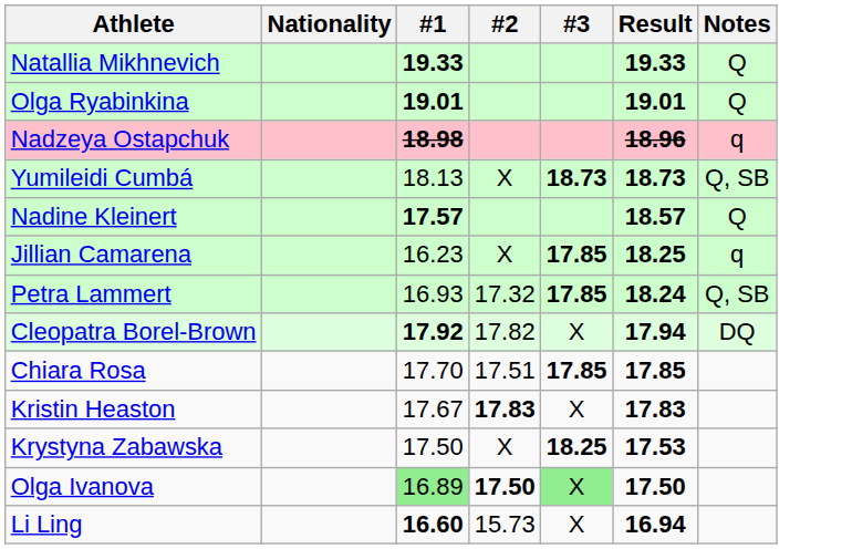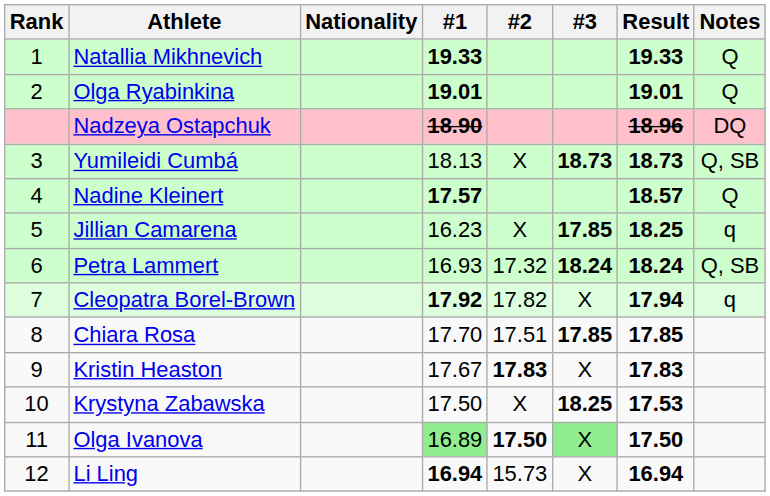 <table class="wikitable" style="text-align:center">
 <tr>
+<th>Rank</th>
 <th>Athlete</th>
 <th>Nationality</th>
 <th>#1</th>
 <th>#2</th>
 <th>#3</th>
 <th>Result</th>
 <th>Notes</th>
 </tr>
 <tr bgcolor=ccffcc>
+<td>1</td>
 <td align=left><a href='#'>Natallia Mikhnevich</a></td>
 <td align=left></td>
 <td><strong>19.33</strong></td>
 <td></td>
 <td></td>
 <td><strong>19.33</strong></td>
 <td>Q</td>
 </tr>
 <tr bgcolor=ccffcc>
+<td>2</td>
 <td align=left><a href='#'>Olga Ryabinkina</a></td>
 <td align=left></td>
 <td><strong>19.01</strong></td>
 <td></td>
 <td></td>
 <td><strong>19.01</strong></td>
 <td>Q</td>
 </tr>
 <tr bgcolor=pink>
+<td></td>
 <td align=left><a href='#'>Nadzeya Ostapchuk</a></td>
 <td align=left></td>
-<td><s><strong>18.98</strong> </s></td>
+<td><s><strong>18.90</strong> </s></td>
 <td></td>
 <td></td>
 <td><s><strong>18.96</strong> </s></td>
-<td>q</td>
+<td>DQ</td>
 </tr>
 <tr bgcolor=ccffcc>
+<td>3</td>
 <td align=left><a href='#'>Yumileidi Cumbá</a></td>
 <td align=left></td>
 <td>18.13</td>
 <td>X</td>
 <td><strong>18.73</strong></td>
 <td><strong>18.73</strong></td>
 <td>Q, SB</td>
 </tr>
 <tr bgcolor=ccffcc>
+<td>4</td>
 <td align=left><a href='#'>Nadine Kleinert</a></td>
 <td align=left></td>
 <td><strong>17.57</strong></td>
 <td></td>
 <td></td>
 <td><strong>18.57</strong></td>
 <td>Q</td>
 </tr>
 <tr bgcolor=ccffcc>
+<td>5</td>
 <td align=left><a href='#'>Jillian Camarena</a></td>
 <td align=left></td>
 <td>16.23</td>
 <td>X</td>
 <td><strong>17.85</strong></td>
 <td><strong>18.25</strong></td>
 <td>q</td>
 </tr>
 <tr bgcolor=ccffcc>
+<td>6</td>
 <td align=left><a href='#'>Petra Lammert</a></td>
 <td align=left></td>
 <td>16.93</td>
 <td>17.32</td>
-<td><strong>17.85</strong></td>
+<td><strong>18.24</strong></td>
 <td><strong>18.24</strong></td>
 <td>Q, SB</td>
 </tr>
 <tr bgcolor=ddffdd>
+<td>7</td>
 <td align=left><a href='#'>Cleopatra Borel-Brown</a></td>
 <td align=left></td>
 <td><strong>17.92</strong></td>
 <td>17.82</td>
 <td>X</td>
 <td><strong>17.94</strong></td>
-<td>DQ</td>
+<td>q</td>
 </tr>
 <tr>
+<td>8</td>
 <td align=left><a href='#'>Chiara Rosa</a></td>
 <td align=left></td>
 <td>17.70</td>
 <td>17.51</td>
 <td><strong>17.85</strong></td>
 <td><strong>17.85</strong></td>
 <td></td>
 </tr>
 <tr>
+<td>9</td>
 <td align=left><a href='#'>Kristin Heaston</a></td>
 <td align=left></td>
 <td>17.67</td>
 <td><strong>17.83</strong></td>
 <td>X</td>
 <td><strong>17.83</strong></td>
 <td></td>
 </tr>
 <tr>
+<td>10</td>
 <td align=left><a href='#'>Krystyna Zabawska</a></td>
 <td align=left></td>
 <td>17.50</td>
 <td>X</td>
 <td><strong>18.25</strong></td>
 <td><strong>17.53</strong></td>
 <td></td>
 </tr>
 <tr>
+<td>11</td>
 <td align=left><a href='#'>Olga Ivanova</a></td>
 <td align=left></td>
 <td style="background: lightgreen;">16.89</td>
 <td><strong>17.50</strong></td>
 <td style="background: lightgreen;">X</td>
 <td><strong>17.50</strong></td>
 <td></td>
 </tr>
 <tr>
+<td>12</td>
 <td align=left><a href='#'>Li Ling</a></td>
 <td align=left></td>
-<td><strong>16.60</strong></td>
+<td><strong>16.94</strong></td>
 <td>15.73</td>
 <td>X</td>
 <td><strong>16.94</strong></td>
 <td></td>
 </tr>
 </table>
